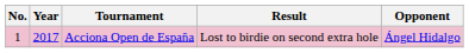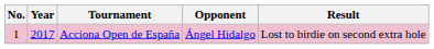 <table class="wikitable" style="font-size:95%;">
 <tr>
 <th>No.</th>
 <th>Year</th>
 <th>Tournament</th>
+<th>Opponent</th>
 <th>Result</th>
-<th>Opponent</th>
 </tr>
 <tr style="background:#F2C1D1;">
 <td align=center>1</td>
 <td><a href='#'>2017</a></td>
 <td><a href='#'>Acciona Open de España</a></td>
+<td> <a href='#'>Ángel Hidalgo</a></td>
 <td>Lost to birdie on second extra hole</td>
-<td> <a href='#'>Ángel Hidalgo</a></td>
 </tr>
 </table>
